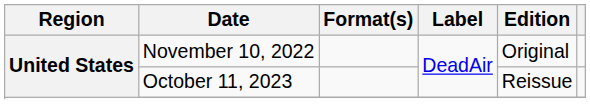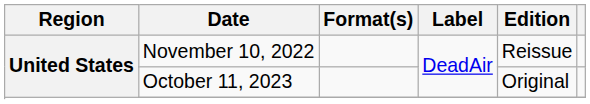 <table class="wikitable plainrowheaders">
 <tr>
 <th scope="col">Region</th>
 <th scope="col">Date</th>
 <th scope="col">Format(s)</th>
 <th scope="col">Label</th>
 <th scope="col">Edition</th>
 <th scope="col"></th>
 </tr>
 <tr>
 <th scope="row" rowspan="4">United States</th>
 <td>November 10, 2022</td>
 <td></td>
 <td rowspan="2"><a href='#'>DeadAir</a></td>
-<td>Original</td>
+<td>Reissue</td>
 <td style="text-align:center;"></td>
 </tr>
 <tr>
 <td>October 11, 2023</td>
 <td></td>
-<td>Reissue</td>
+<td>Original</td>
 <td align="center"></td>
 </tr>
 <tr>
 </tr>
 </table>
